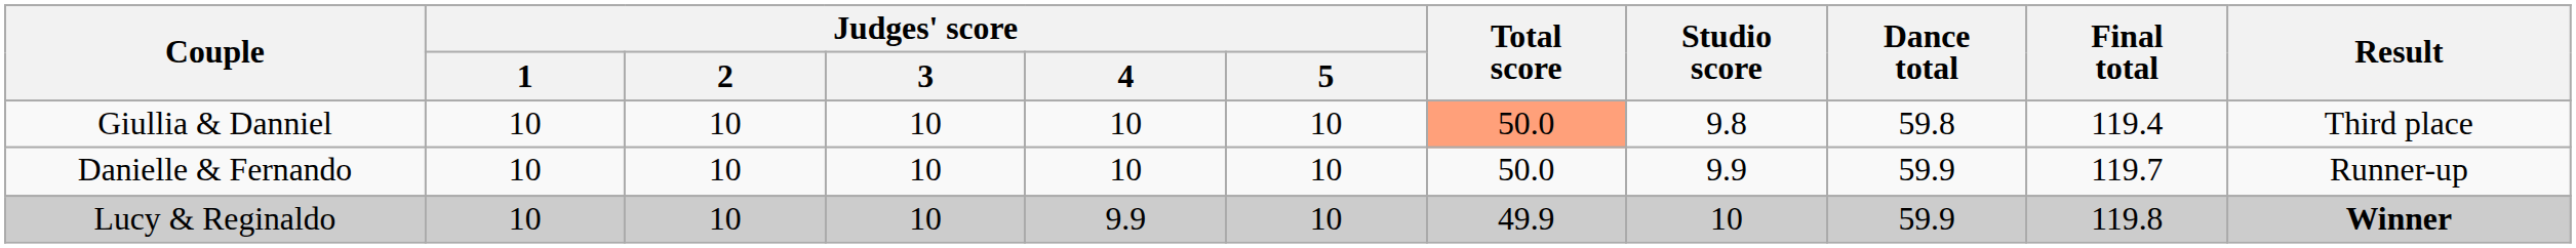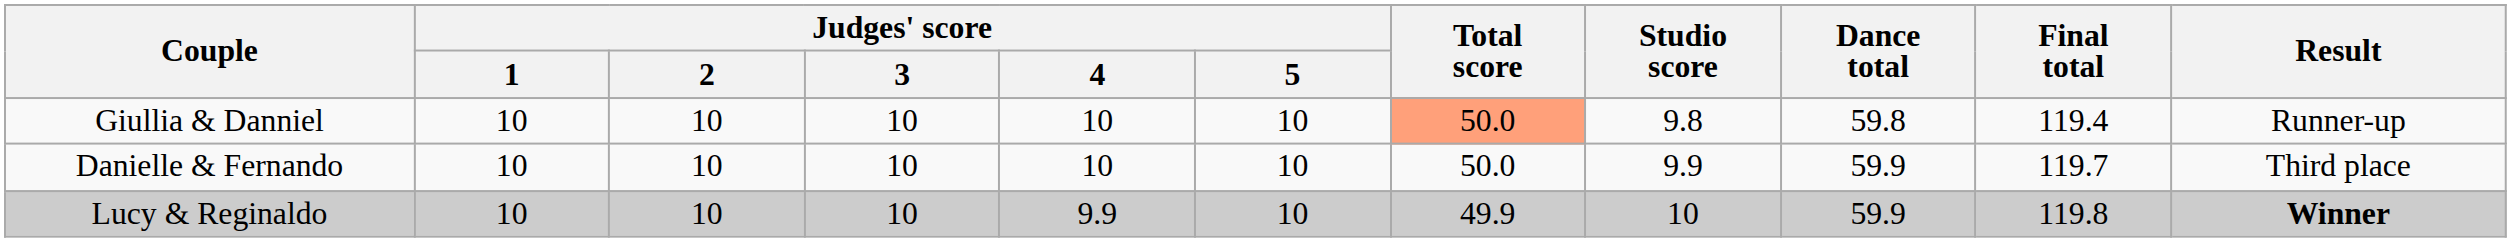 <table class="wikitable" style="font-size:100%; line-height:16px; text-align:center" width="100%">
 <tr>
 <th rowspan=2 width="11.00%">Couple</th>
 <th colspan=5>Judges' score</th>
 <th rowspan=2 width="05.25%">Total<br>score</th>
 <th rowspan=2 width="05.25%">Studio<br>score</th>
 <th rowspan=2 width="05.25%">Dance<br>total</th>
 <th rowspan=2 width="05.25%">Final<br>total</th>
 <th rowspan=2 width="09.00%">Result</th>
 </tr>
 <tr>
 <th width="05.25%">1</th>
 <th width="05.25%">2</th>
 <th width="05.25%">3</th>
 <th width="05.25%">4</th>
 <th width="05.25%">5</th>
 </tr>
 <tr>
 <td>Giullia & Danniel</td>
 <td>10</td>
 <td>10</td>
 <td>10</td>
 <td>10</td>
 <td>10</td>
 <td style="background: lightsalmon;">50.0</td>
 <td>9.8</td>
 <td>59.8</td>
 <td>119.4</td>
-<td>Third place</td>
+<td>Runner-up</td>
 </tr>
 <tr>
 <td>Danielle & Fernando</td>
 <td>10</td>
 <td>10</td>
 <td>10</td>
 <td>10</td>
 <td>10</td>
 <td>50.0</td>
 <td>9.9</td>
 <td>59.9</td>
 <td>119.7</td>
-<td>Runner-up</td>
+<td>Third place</td>
 </tr>
 <tr bgcolor=CCCCCC>
 <td>Lucy & Reginaldo</td>
 <td>10</td>
 <td>10</td>
 <td>10</td>
 <td>9.9</td>
 <td>10</td>
 <td>49.9</td>
 <td>10</td>
 <td>59.9</td>
 <td>119.8</td>
 <td><strong>Winner</strong></td>
 </tr>
 </table>
